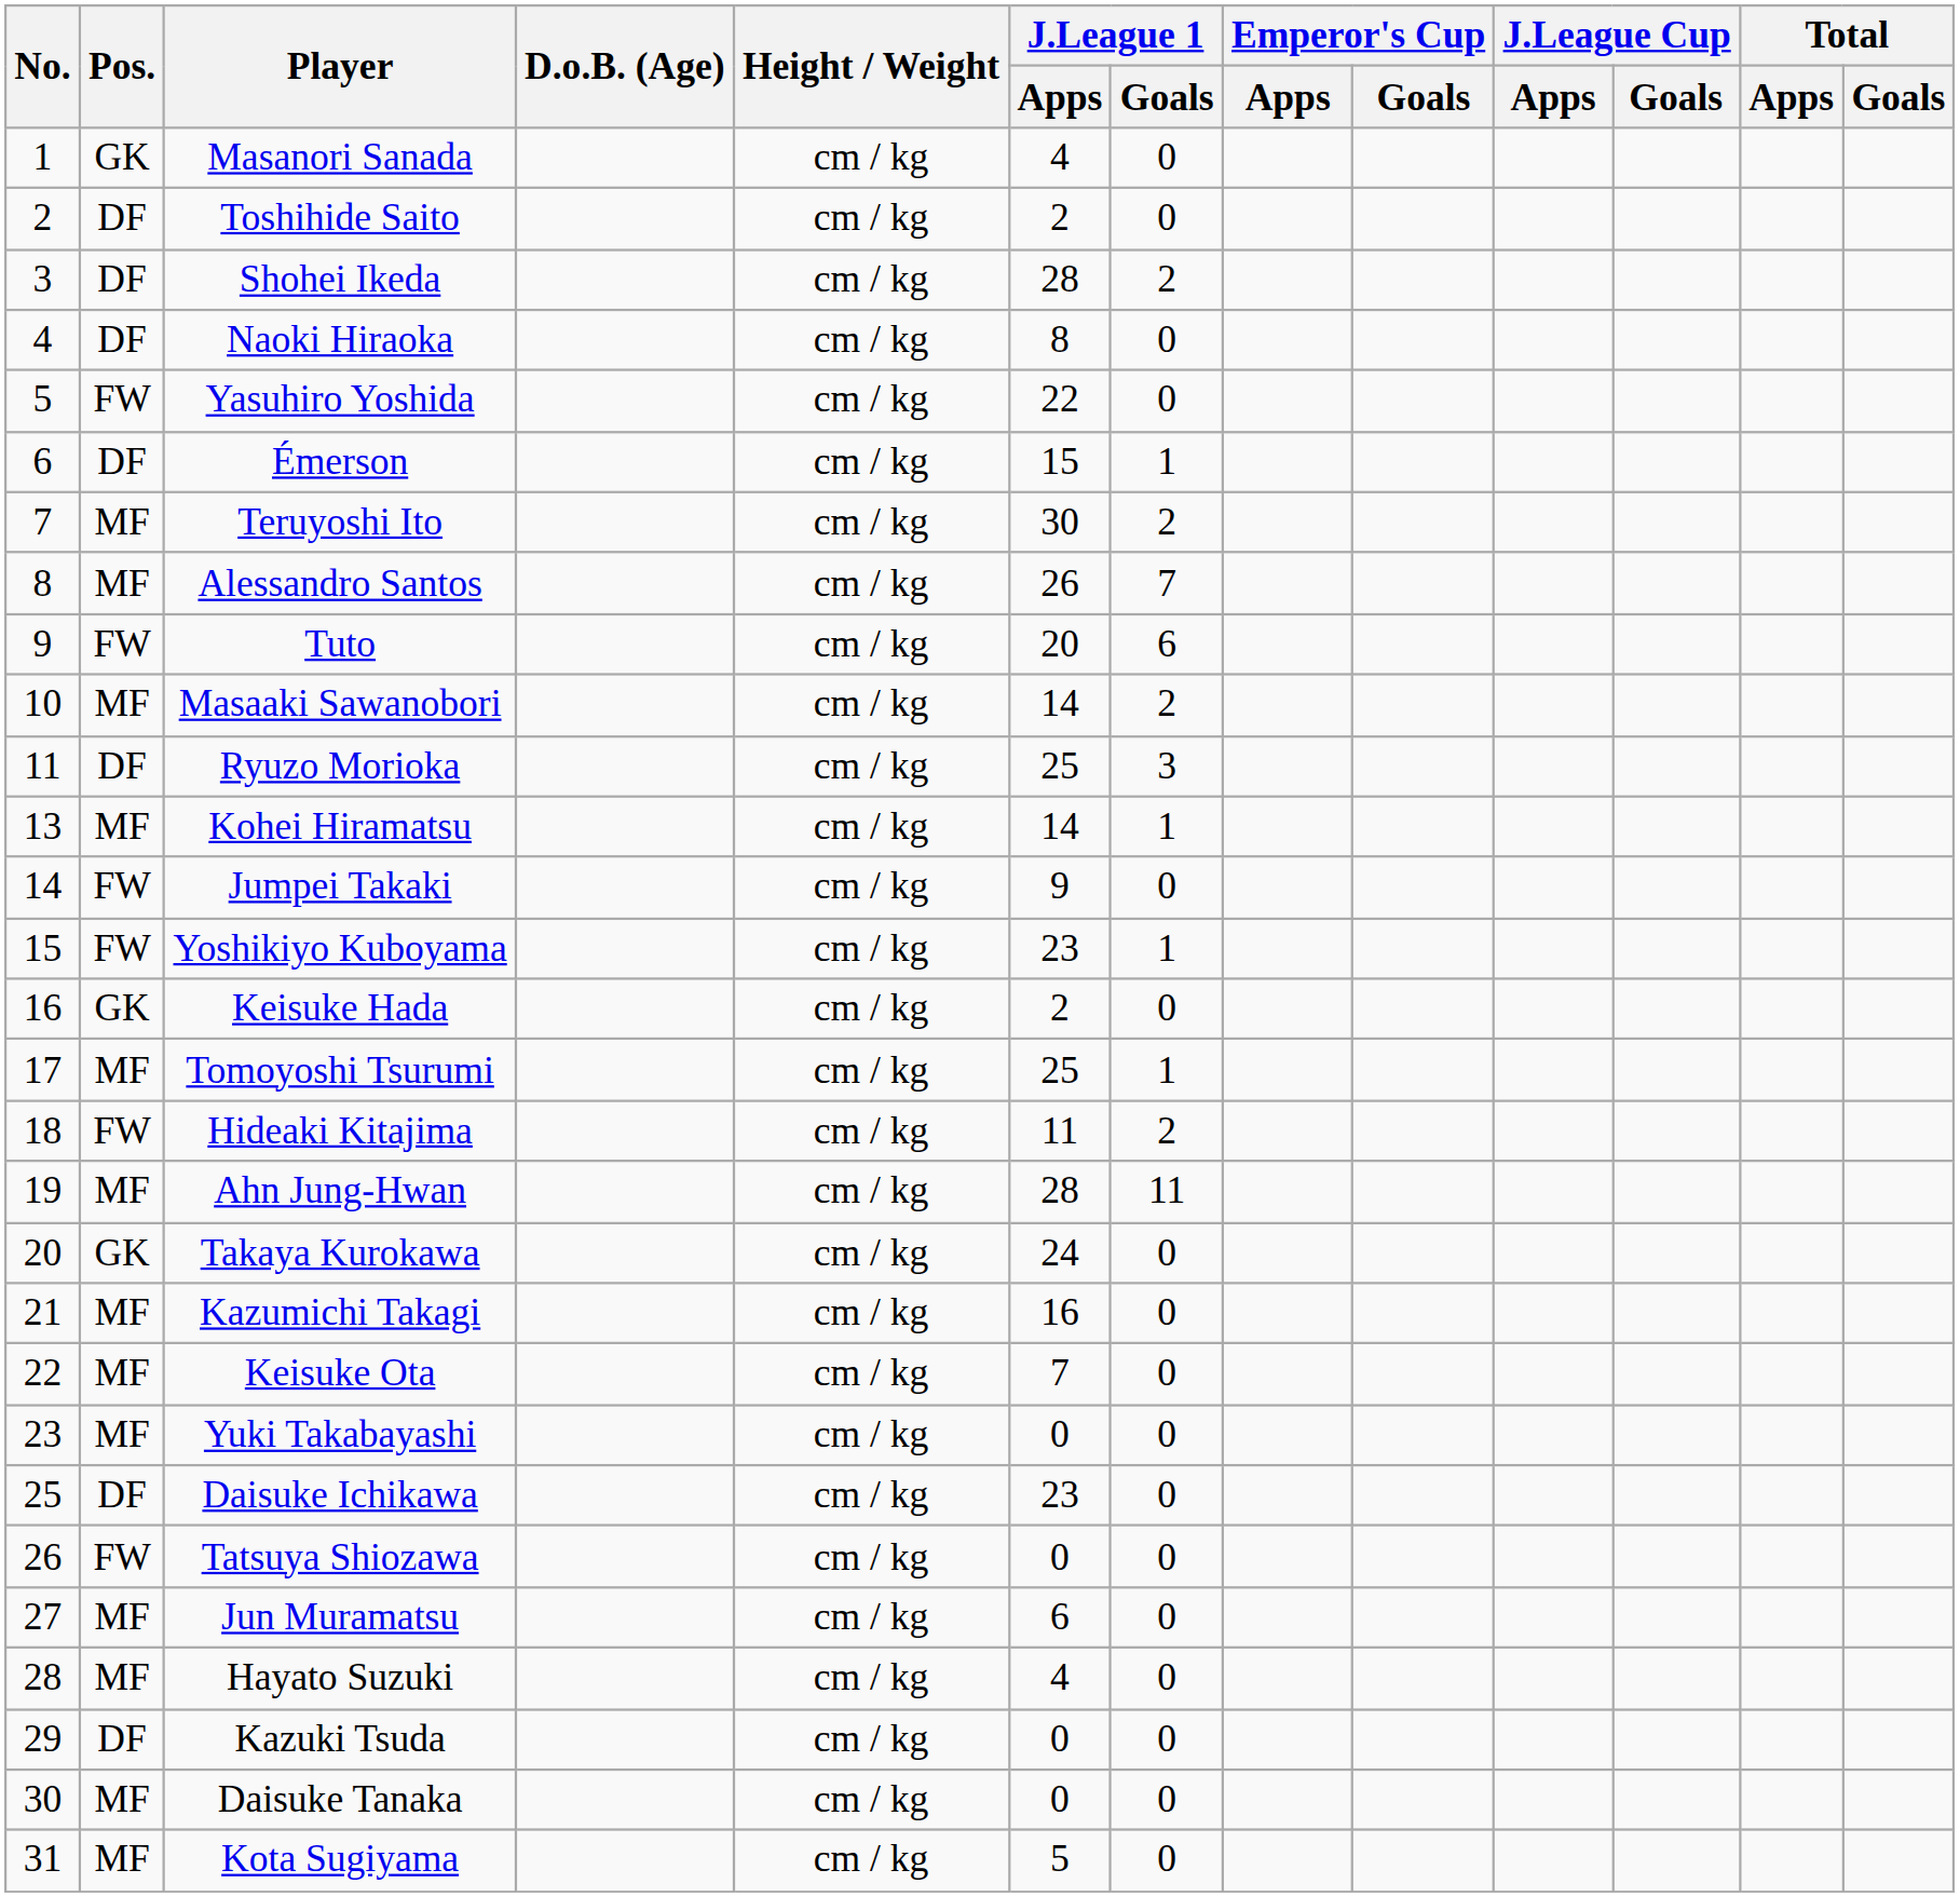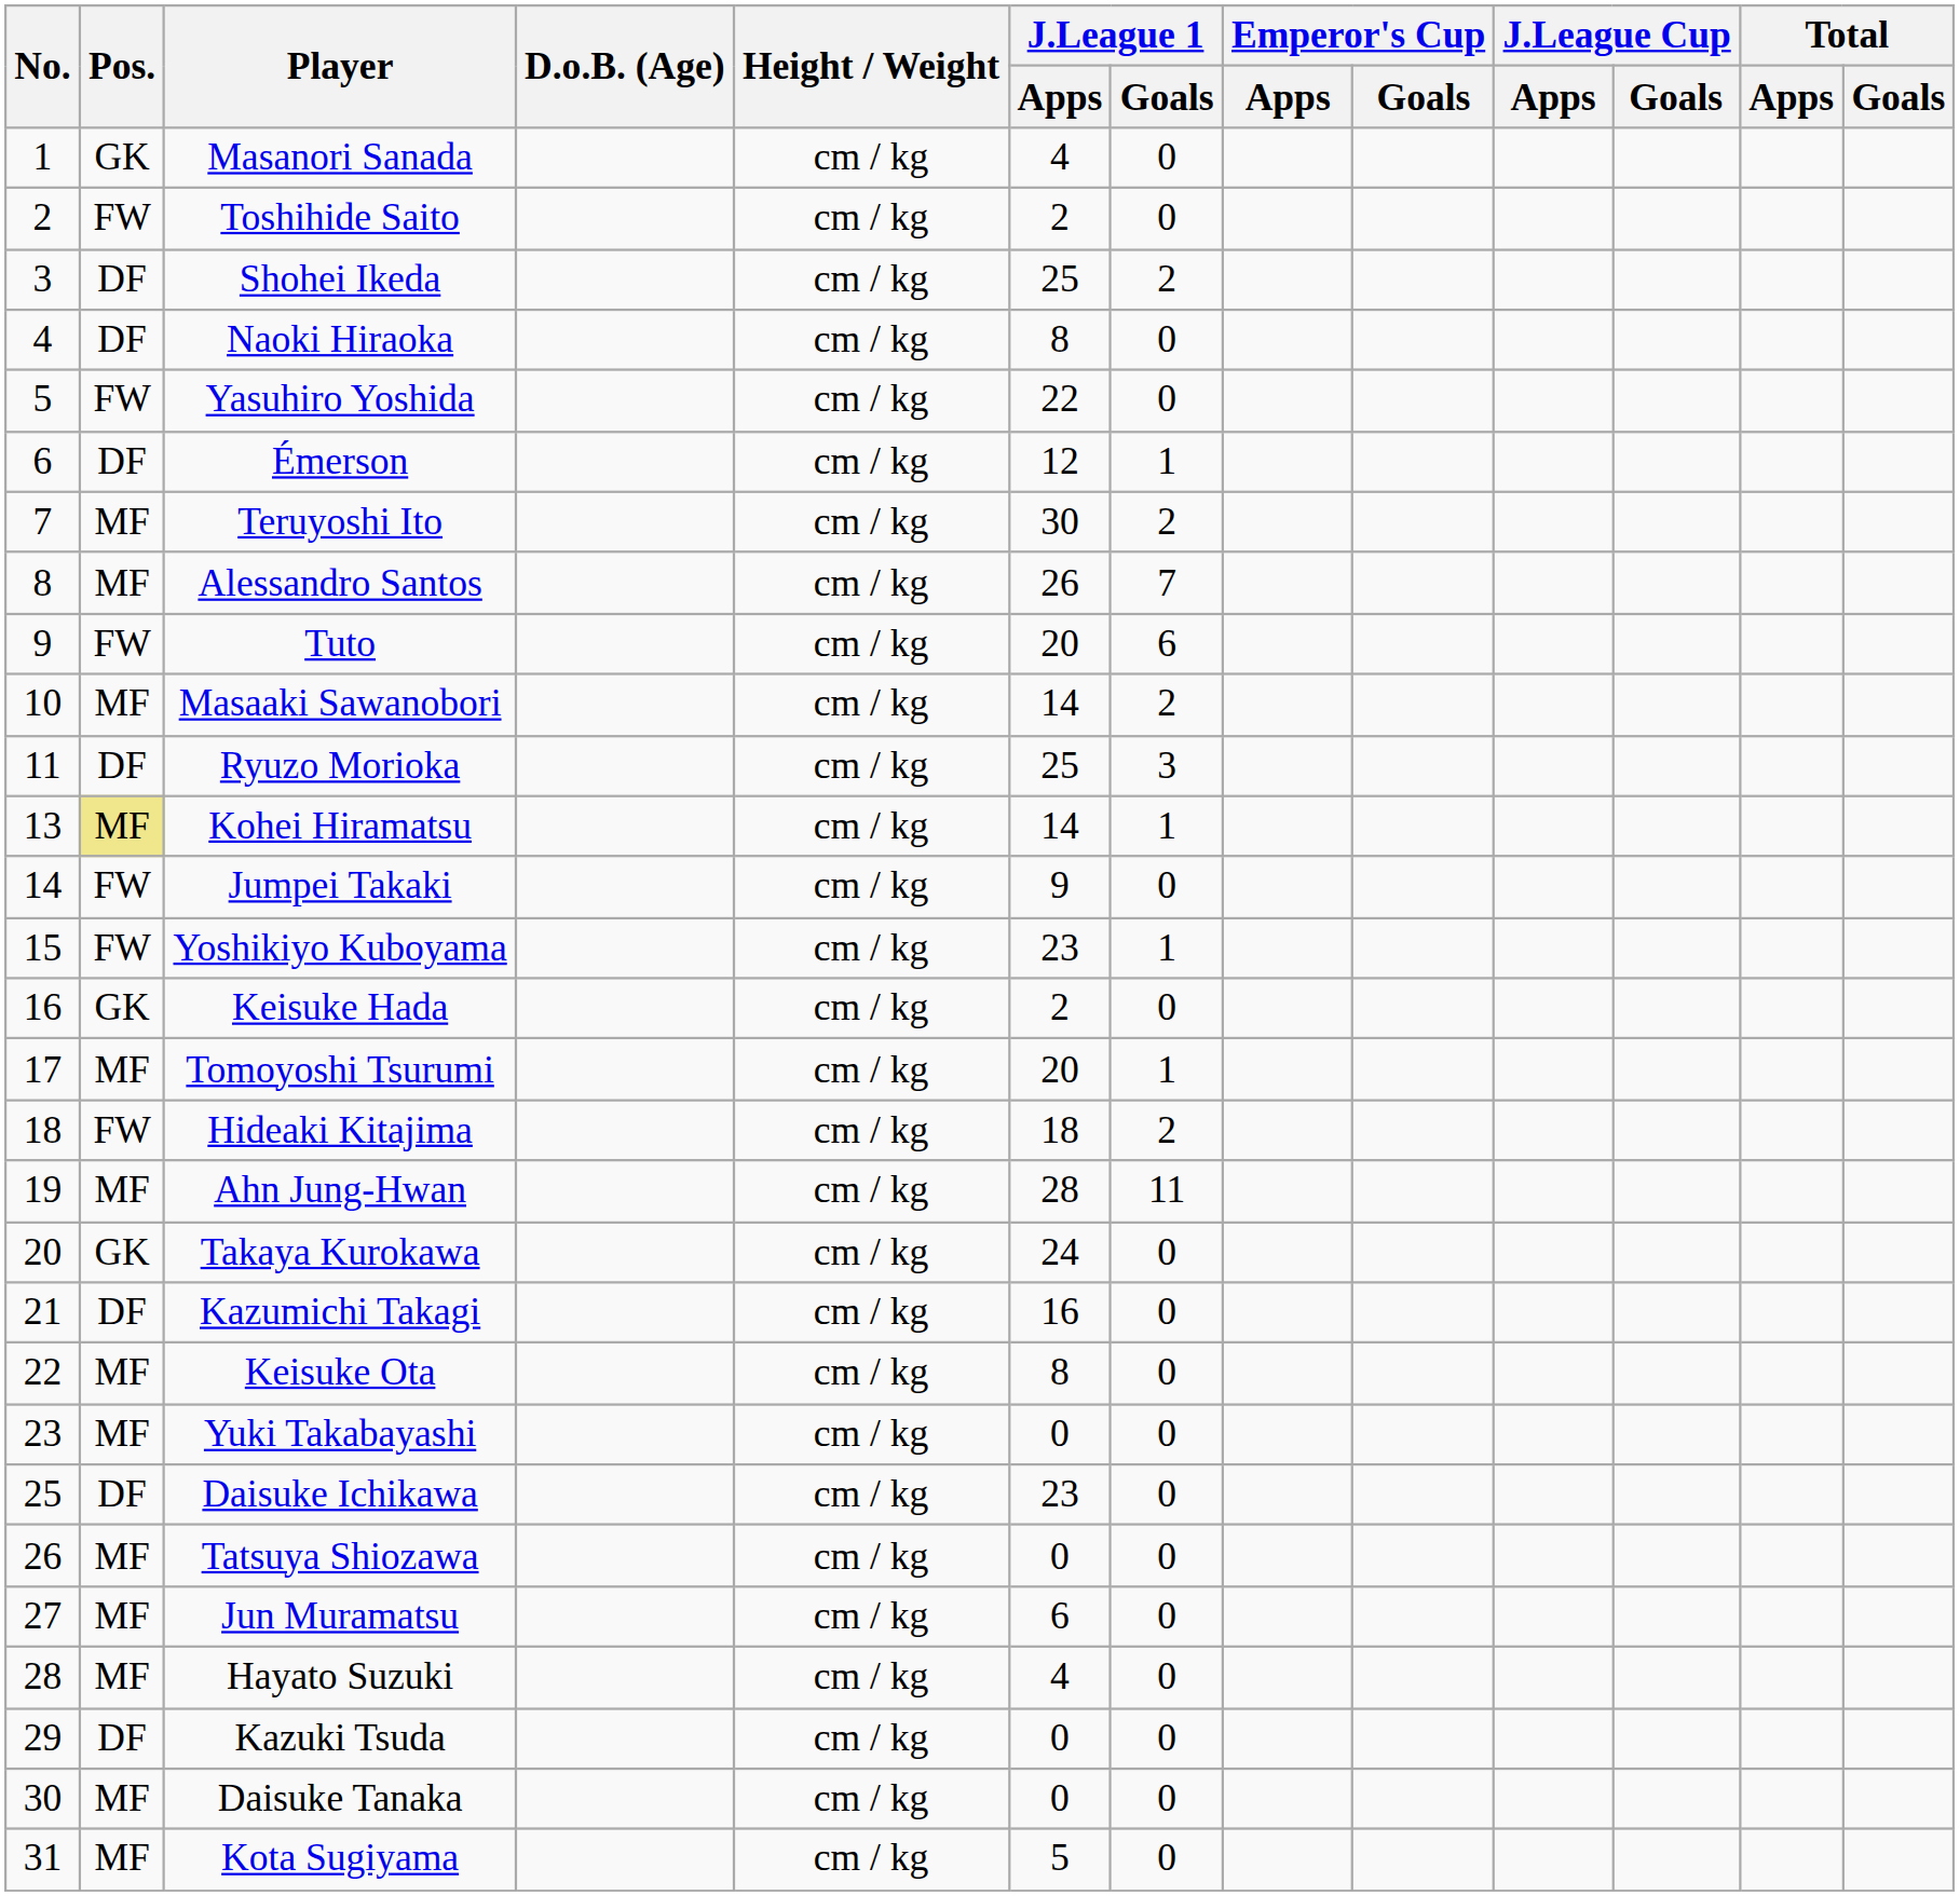 <table class="wikitable" style="text-align:center;">
 <tr>
 <th rowspan="2">No.</th>
 <th rowspan="2">Pos.</th>
 <th rowspan="2">Player</th>
 <th rowspan="2">D.o.B. (Age)</th>
 <th rowspan="2">Height / Weight</th>
 <th colspan="2"><a href='#'>J.League 1</a></th>
 <th colspan="2"><a href='#'>Emperor's Cup</a></th>
 <th colspan="2"><a href='#'>J.League Cup</a></th>
 <th colspan="2">Total</th>
 </tr>
 <tr>
 <th>Apps</th>
 <th>Goals</th>
 <th>Apps</th>
 <th>Goals</th>
 <th>Apps</th>
 <th>Goals</th>
 <th>Apps</th>
 <th>Goals</th>
 </tr>
 <tr>
 <td>1</td>
 <td>GK</td>
 <td><a href='#'>Masanori Sanada</a></td>
 <td></td>
 <td>cm / kg</td>
 <td>4</td>
 <td>0</td>
 <td></td>
 <td></td>
 <td></td>
 <td></td>
 <td></td>
 <td></td>
 </tr>
 <tr>
 <td>2</td>
-<td>DF</td>
+<td>FW</td>
 <td><a href='#'>Toshihide Saito</a></td>
 <td></td>
 <td>cm / kg</td>
 <td>2</td>
 <td>0</td>
 <td></td>
 <td></td>
 <td></td>
 <td></td>
 <td></td>
 <td></td>
 </tr>
 <tr>
 <td>3</td>
 <td>DF</td>
 <td><a href='#'>Shohei Ikeda</a></td>
 <td></td>
 <td>cm / kg</td>
-<td>28</td>
+<td>25</td>
 <td>2</td>
 <td></td>
 <td></td>
 <td></td>
 <td></td>
 <td></td>
 <td></td>
 </tr>
 <tr>
 <td>4</td>
 <td>DF</td>
 <td><a href='#'>Naoki Hiraoka</a></td>
 <td></td>
 <td>cm / kg</td>
 <td>8</td>
 <td>0</td>
 <td></td>
 <td></td>
 <td></td>
 <td></td>
 <td></td>
 <td></td>
 </tr>
 <tr>
 <td>5</td>
 <td>FW</td>
 <td><a href='#'>Yasuhiro Yoshida</a></td>
 <td></td>
 <td>cm / kg</td>
 <td>22</td>
 <td>0</td>
 <td></td>
 <td></td>
 <td></td>
 <td></td>
 <td></td>
 <td></td>
 </tr>
 <tr>
 <td>6</td>
 <td>DF</td>
 <td><a href='#'>Émerson</a></td>
 <td></td>
 <td>cm / kg</td>
-<td>15</td>
+<td>12</td>
 <td>1</td>
 <td></td>
 <td></td>
 <td></td>
 <td></td>
 <td></td>
 <td></td>
 </tr>
 <tr>
 <td>7</td>
 <td>MF</td>
 <td><a href='#'>Teruyoshi Ito</a></td>
 <td></td>
 <td>cm / kg</td>
 <td>30</td>
 <td>2</td>
 <td></td>
 <td></td>
 <td></td>
 <td></td>
 <td></td>
 <td></td>
 </tr>
 <tr>
 <td>8</td>
 <td>MF</td>
 <td><a href='#'>Alessandro Santos</a></td>
 <td></td>
 <td>cm / kg</td>
 <td>26</td>
 <td>7</td>
 <td></td>
 <td></td>
 <td></td>
 <td></td>
 <td></td>
 <td></td>
 </tr>
 <tr>
 <td>9</td>
 <td>FW</td>
 <td><a href='#'>Tuto</a></td>
 <td></td>
 <td>cm / kg</td>
 <td>20</td>
 <td>6</td>
 <td></td>
 <td></td>
 <td></td>
 <td></td>
 <td></td>
 <td></td>
 </tr>
 <tr>
 <td>10</td>
 <td>MF</td>
 <td><a href='#'>Masaaki Sawanobori</a></td>
 <td></td>
 <td>cm / kg</td>
 <td>14</td>
 <td>2</td>
 <td></td>
 <td></td>
 <td></td>
 <td></td>
 <td></td>
 <td></td>
 </tr>
 <tr>
 <td>11</td>
 <td>DF</td>
 <td><a href='#'>Ryuzo Morioka</a></td>
 <td></td>
 <td>cm / kg</td>
 <td>25</td>
 <td>3</td>
 <td></td>
 <td></td>
 <td></td>
 <td></td>
 <td></td>
 <td></td>
 </tr>
 <tr>
 <td>13</td>
-<td>MF</td>
+<td style="background: khaki;">MF</td>
 <td><a href='#'>Kohei Hiramatsu</a></td>
 <td></td>
 <td>cm / kg</td>
 <td>14</td>
 <td>1</td>
 <td></td>
 <td></td>
 <td></td>
 <td></td>
 <td></td>
 <td></td>
 </tr>
 <tr>
 <td>14</td>
 <td>FW</td>
 <td><a href='#'>Jumpei Takaki</a></td>
 <td></td>
 <td>cm / kg</td>
 <td>9</td>
 <td>0</td>
 <td></td>
 <td></td>
 <td></td>
 <td></td>
 <td></td>
 <td></td>
 </tr>
 <tr>
 <td>15</td>
 <td>FW</td>
 <td><a href='#'>Yoshikiyo Kuboyama</a></td>
 <td></td>
 <td>cm / kg</td>
 <td>23</td>
 <td>1</td>
 <td></td>
 <td></td>
 <td></td>
 <td></td>
 <td></td>
 <td></td>
 </tr>
 <tr>
 <td>16</td>
 <td>GK</td>
 <td><a href='#'>Keisuke Hada</a></td>
 <td></td>
 <td>cm / kg</td>
 <td>2</td>
 <td>0</td>
 <td></td>
 <td></td>
 <td></td>
 <td></td>
 <td></td>
 <td></td>
 </tr>
 <tr>
 <td>17</td>
 <td>MF</td>
 <td><a href='#'>Tomoyoshi Tsurumi</a></td>
 <td></td>
 <td>cm / kg</td>
-<td>25</td>
+<td>20</td>
 <td>1</td>
 <td></td>
 <td></td>
 <td></td>
 <td></td>
 <td></td>
 <td></td>
 </tr>
 <tr>
 <td>18</td>
 <td>FW</td>
 <td><a href='#'>Hideaki Kitajima</a></td>
 <td></td>
 <td>cm / kg</td>
-<td>11</td>
+<td>18</td>
 <td>2</td>
 <td></td>
 <td></td>
 <td></td>
 <td></td>
 <td></td>
 <td></td>
 </tr>
 <tr>
 <td>19</td>
 <td>MF</td>
 <td><a href='#'>Ahn Jung-Hwan</a></td>
 <td></td>
 <td>cm / kg</td>
 <td>28</td>
 <td>11</td>
 <td></td>
 <td></td>
 <td></td>
 <td></td>
 <td></td>
 <td></td>
 </tr>
 <tr>
 <td>20</td>
 <td>GK</td>
 <td><a href='#'>Takaya Kurokawa</a></td>
 <td></td>
 <td>cm / kg</td>
 <td>24</td>
 <td>0</td>
 <td></td>
 <td></td>
 <td></td>
 <td></td>
 <td></td>
 <td></td>
 </tr>
 <tr>
 <td>21</td>
-<td>MF</td>
+<td>DF</td>
 <td><a href='#'>Kazumichi Takagi</a></td>
 <td></td>
 <td>cm / kg</td>
 <td>16</td>
 <td>0</td>
 <td></td>
 <td></td>
 <td></td>
 <td></td>
 <td></td>
 <td></td>
 </tr>
 <tr>
 <td>22</td>
 <td>MF</td>
 <td><a href='#'>Keisuke Ota</a></td>
 <td></td>
 <td>cm / kg</td>
-<td>7</td>
+<td>8</td>
 <td>0</td>
 <td></td>
 <td></td>
 <td></td>
 <td></td>
 <td></td>
 <td></td>
 </tr>
 <tr>
 <td>23</td>
 <td>MF</td>
 <td><a href='#'>Yuki Takabayashi</a></td>
 <td></td>
 <td>cm / kg</td>
 <td>0</td>
 <td>0</td>
 <td></td>
 <td></td>
 <td></td>
 <td></td>
 <td></td>
 <td></td>
 </tr>
 <tr>
 <td>25</td>
 <td>DF</td>
 <td><a href='#'>Daisuke Ichikawa</a></td>
 <td></td>
 <td>cm / kg</td>
 <td>23</td>
 <td>0</td>
 <td></td>
 <td></td>
 <td></td>
 <td></td>
 <td></td>
 <td></td>
 </tr>
 <tr>
 <td>26</td>
-<td>FW</td>
+<td>MF</td>
 <td><a href='#'>Tatsuya Shiozawa</a></td>
 <td></td>
 <td>cm / kg</td>
 <td>0</td>
 <td>0</td>
 <td></td>
 <td></td>
 <td></td>
 <td></td>
 <td></td>
 <td></td>
 </tr>
 <tr>
 <td>27</td>
 <td>MF</td>
 <td><a href='#'>Jun Muramatsu</a></td>
 <td></td>
 <td>cm / kg</td>
 <td>6</td>
 <td>0</td>
 <td></td>
 <td></td>
 <td></td>
 <td></td>
 <td></td>
 <td></td>
 </tr>
 <tr>
 <td>28</td>
 <td>MF</td>
 <td>Hayato Suzuki</td>
 <td></td>
 <td>cm / kg</td>
 <td>4</td>
 <td>0</td>
 <td></td>
 <td></td>
 <td></td>
 <td></td>
 <td></td>
 <td></td>
 </tr>
 <tr>
 <td>29</td>
 <td>DF</td>
 <td>Kazuki Tsuda</td>
 <td></td>
 <td>cm / kg</td>
 <td>0</td>
 <td>0</td>
 <td></td>
 <td></td>
 <td></td>
 <td></td>
 <td></td>
 <td></td>
 </tr>
 <tr>
 <td>30</td>
 <td>MF</td>
 <td>Daisuke Tanaka</td>
 <td></td>
 <td>cm / kg</td>
 <td>0</td>
 <td>0</td>
 <td></td>
 <td></td>
 <td></td>
 <td></td>
 <td></td>
 <td></td>
 </tr>
 <tr>
 <td>31</td>
 <td>MF</td>
 <td><a href='#'>Kota Sugiyama</a></td>
 <td></td>
 <td>cm / kg</td>
 <td>5</td>
 <td>0</td>
 <td></td>
 <td></td>
 <td></td>
 <td></td>
 <td></td>
 <td></td>
 </tr>
 </table>
